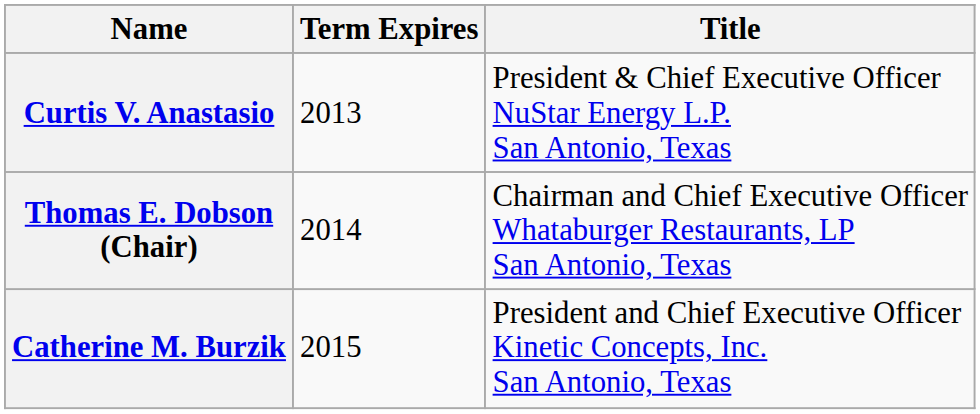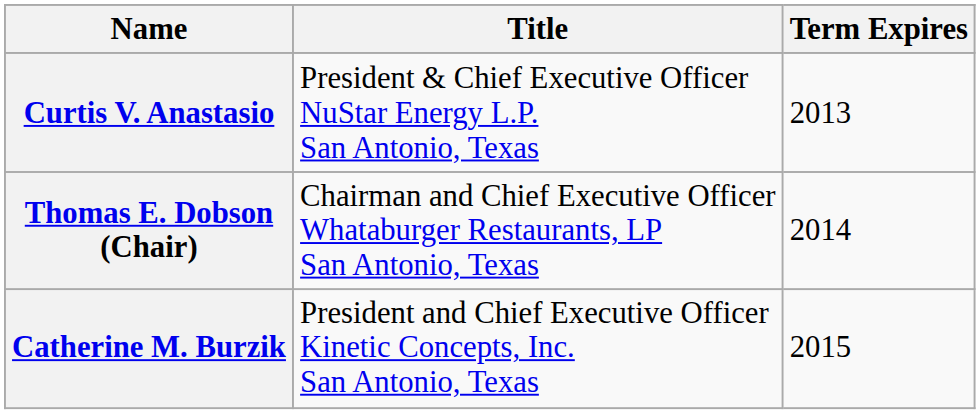 <table class="wikitable sortable">
 <tr>
 <th>Name</th>
+<th>Title</th>
 <th>Term Expires</th>
-<th>Title</th>
 </tr>
 <tr>
 <th><a href='#'>Curtis V. Anastasio</a></th>
+<td>President & Chief Executive Officer<br><a href='#'>NuStar Energy L.P.</a><br><a href='#'>San Antonio, Texas</a></td>
 <td>2013</td>
-<td>President & Chief Executive Officer<br><a href='#'>NuStar Energy L.P.</a><br><a href='#'>San Antonio, Texas</a></td>
 </tr>
 <tr>
 <th><a href='#'>Thomas E. Dobson</a><br>(Chair)</th>
+<td>Chairman and Chief Executive Officer<br><a href='#'>Whataburger Restaurants, LP</a><br><a href='#'>San Antonio, Texas</a></td>
 <td>2014</td>
-<td>Chairman and Chief Executive Officer<br><a href='#'>Whataburger Restaurants, LP</a><br><a href='#'>San Antonio, Texas</a></td>
 </tr>
 <tr>
 <th><a href='#'>Catherine M. Burzik</a></th>
+<td>President and Chief Executive Officer<br><a href='#'>Kinetic Concepts, Inc.</a><br><a href='#'>San Antonio, Texas</a></td>
 <td>2015</td>
-<td>President and Chief Executive Officer<br><a href='#'>Kinetic Concepts, Inc.</a><br><a href='#'>San Antonio, Texas</a></td>
 </tr>
 </table>
